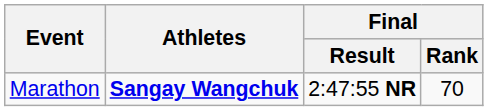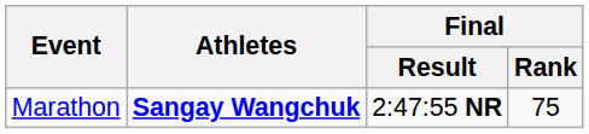 <table class="wikitable" border="1" style="font-size:90%">
 <tr>
 <th rowspan="2">Event</th>
 <th rowspan="2">Athletes</th>
 <th colspan="2">Final</th>
 </tr>
 <tr>
 <th>Result</th>
 <th>Rank</th>
 </tr>
 <tr>
 <td><a href='#'>Marathon</a></td>
 <td><strong><a href='#'>Sangay Wangchuk</a></strong></td>
 <td align=center>2:47:55 <strong>NR</strong></td>
-<td align=center>70</td>
+<td align=center>75</td>
 </tr>
 </table>
